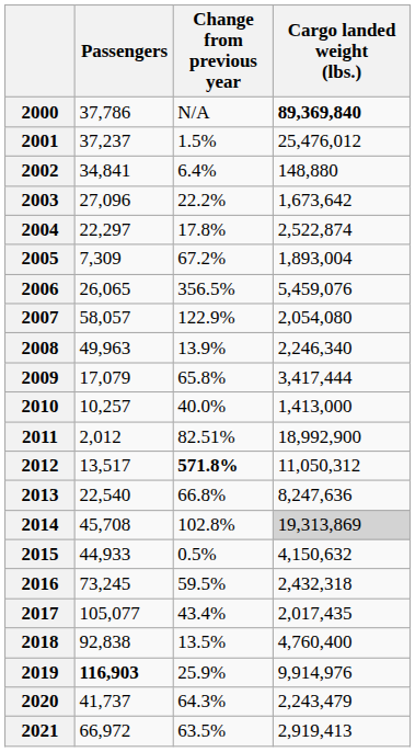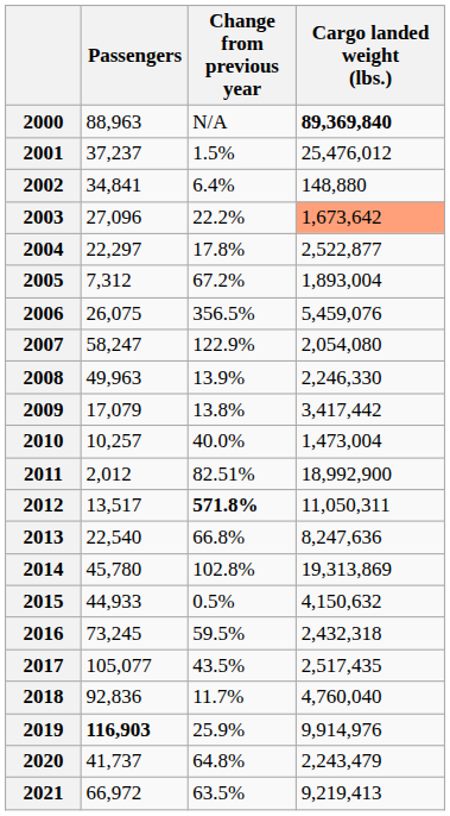 <table class="wikitable" style="width:350px;">
 <tr>
 <th style="width:75px"></th>
 <th style="width:80px">Passengers</th>
 <th style="width:100px">Change from previous year</th>
 <th style="width:150px">Cargo landed weight <br>(lbs.)</th>
 </tr>
 <tr>
 <th>2000</th>
-<td>37,786</td>
+<td>88,963</td>
 <td>N/A</td>
 <td><strong>89,369,840</strong></td>
 </tr>
 <tr>
 <th>2001</th>
 <td>37,237</td>
 <td>1.5%</td>
 <td>25,476,012</td>
 </tr>
 <tr>
 <th>2002</th>
 <td>34,841</td>
 <td>6.4%</td>
 <td>148,880</td>
 </tr>
 <tr>
 <th>2003</th>
 <td>27,096</td>
 <td>22.2%</td>
-<td>1,673,642</td>
+<td style="background: lightsalmon;">1,673,642</td>
 </tr>
 <tr>
 <th>2004</th>
 <td>22,297</td>
 <td>17.8%</td>
-<td>2,522,874</td>
+<td>2,522,877</td>
 </tr>
 <tr>
 <th>2005</th>
-<td>7,309</td>
+<td>7,312</td>
 <td>67.2%</td>
 <td>1,893,004</td>
 </tr>
 <tr>
 <th>2006</th>
-<td>26,065</td>
+<td>26,075</td>
 <td>356.5%</td>
 <td>5,459,076</td>
 </tr>
 <tr>
 <th>2007</th>
-<td>58,057</td>
+<td>58,247</td>
 <td>122.9%</td>
 <td>2,054,080</td>
 </tr>
 <tr>
 <th>2008</th>
 <td>49,963</td>
 <td>13.9%</td>
-<td>2,246,340</td>
+<td>2,246,330</td>
 </tr>
 <tr>
 <th>2009</th>
 <td>17,079</td>
-<td>65.8%</td>
-<td>3,417,444</td>
+<td>13.8%</td>
+<td>3,417,442</td>
 </tr>
 <tr>
 <th>2010</th>
 <td>10,257</td>
 <td>40.0%</td>
-<td>1,413,000</td>
+<td>1,473,004</td>
 </tr>
 <tr>
 <th>2011</th>
 <td>2,012</td>
 <td>82.51%</td>
 <td>18,992,900</td>
 </tr>
 <tr>
 <th>2012</th>
 <td>13,517</td>
 <td><strong>571.8%</strong></td>
-<td>11,050,312</td>
+<td>11,050,311</td>
 </tr>
 <tr>
 <th>2013</th>
 <td>22,540</td>
 <td>66.8%</td>
 <td>8,247,636</td>
 </tr>
 <tr>
 <th>2014</th>
-<td>45,708</td>
+<td>45,780</td>
 <td>102.8%</td>
-<td style="background: lightgrey;">19,313,869</td>
+<td>19,313,869</td>
 </tr>
 <tr>
 <th>2015</th>
 <td>44,933</td>
 <td>0.5%</td>
 <td>4,150,632</td>
 </tr>
 <tr>
 <th>2016</th>
 <td>73,245</td>
 <td>59.5%</td>
 <td>2,432,318</td>
 </tr>
 <tr>
 <th>2017</th>
 <td>105,077</td>
-<td>43.4%</td>
-<td>2,017,435</td>
+<td>43.5%</td>
+<td>2,517,435</td>
 </tr>
 <tr>
 <th>2018</th>
-<td>92,838</td>
-<td>13.5%</td>
-<td>4,760,400</td>
+<td>92,836</td>
+<td>11.7%</td>
+<td>4,760,040</td>
 </tr>
 <tr>
 <th>2019</th>
 <td><strong>116,903</strong></td>
 <td>25.9%</td>
 <td>9,914,976</td>
 </tr>
 <tr>
 <th>2020</th>
 <td>41,737</td>
-<td>64.3%</td>
+<td>64.8%</td>
 <td>2,243,479</td>
 </tr>
 <tr>
 <th>2021</th>
 <td>66,972</td>
 <td>63.5%</td>
-<td>2,919,413</td>
+<td>9,219,413</td>
 </tr>
 </table>
